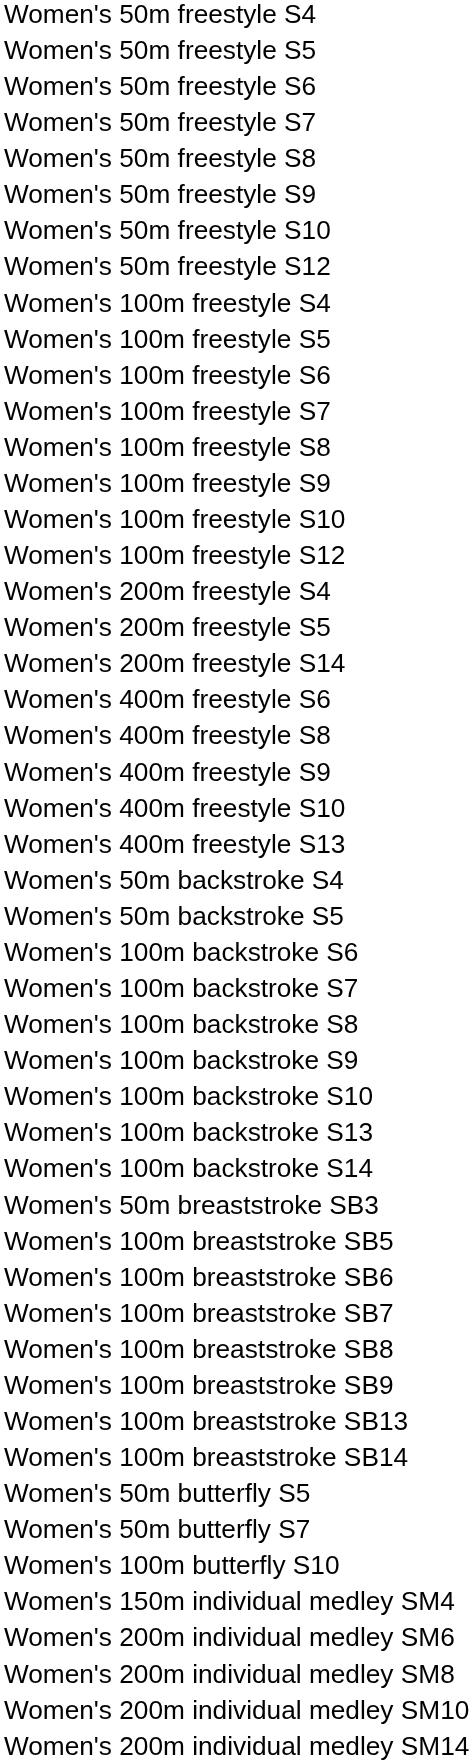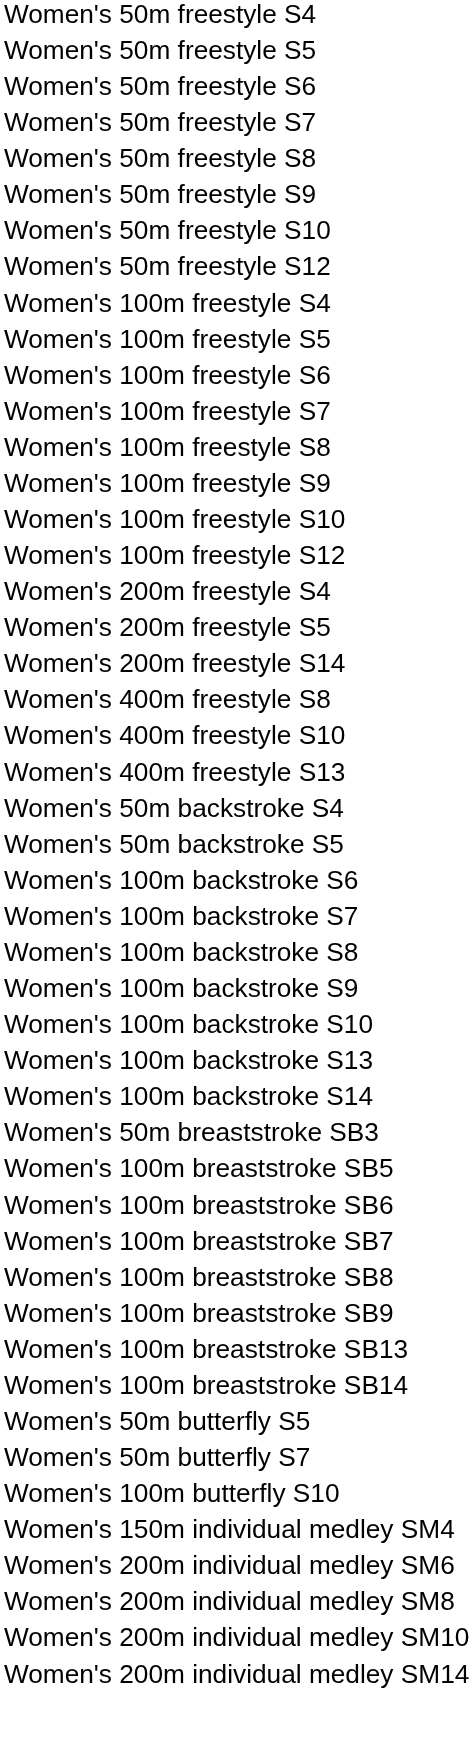 <table>
 <tr>
 <td>Women's 50m freestyle S4<br></td>
 <td></td>
 <td></td>
 <td></td>
 </tr>
 <tr>
 <td>Women's 50m freestyle S5<br></td>
 <td></td>
 <td></td>
 <td></td>
 </tr>
 <tr>
 <td>Women's 50m freestyle S6<br></td>
 <td></td>
 <td></td>
 <td></td>
 </tr>
 <tr>
 <td>Women's 50m freestyle S7<br></td>
 <td></td>
 <td></td>
 <td></td>
 </tr>
 <tr>
 <td>Women's 50m freestyle S8<br></td>
 <td></td>
 <td></td>
 <td></td>
 </tr>
 <tr>
 <td>Women's 50m freestyle S9<br></td>
 <td></td>
 <td></td>
 <td></td>
 </tr>
 <tr>
 <td>Women's 50m freestyle S10<br></td>
 <td></td>
 <td></td>
 <td></td>
 </tr>
 <tr>
 <td>Women's 50m freestyle S12<br></td>
 <td></td>
 <td></td>
 <td></td>
 </tr>
 <tr>
 <td>Women's 100m freestyle S4<br></td>
 <td></td>
 <td></td>
 <td></td>
 </tr>
 <tr>
 <td>Women's 100m freestyle S5<br></td>
 <td></td>
 <td></td>
 <td></td>
 </tr>
 <tr>
 <td>Women's 100m freestyle S6<br></td>
 <td></td>
 <td></td>
 <td></td>
 </tr>
 <tr>
 <td>Women's 100m freestyle S7<br></td>
 <td></td>
 <td></td>
 <td></td>
 </tr>
 <tr>
 <td>Women's 100m freestyle S8<br></td>
 <td></td>
 <td></td>
 <td></td>
 </tr>
 <tr>
 <td>Women's 100m freestyle S9<br></td>
 <td></td>
 <td></td>
 <td></td>
 </tr>
 <tr>
 <td>Women's 100m freestyle S10<br></td>
 <td></td>
 <td></td>
 <td></td>
 </tr>
 <tr>
 <td>Women's 100m freestyle S12<br></td>
 <td></td>
 <td></td>
 <td></td>
 </tr>
 <tr>
 <td>Women's 200m freestyle S4<br></td>
 <td></td>
 <td></td>
 <td></td>
 </tr>
 <tr>
 <td>Women's 200m freestyle S5<br></td>
 <td></td>
 <td></td>
 <td></td>
 </tr>
 <tr>
 <td>Women's 200m freestyle S14<br></td>
 <td></td>
 <td></td>
 <td></td>
 </tr>
 <tr>
-<td>Women's 400m freestyle S6<br></td>
-<td></td>
-<td></td>
-<td></td>
-</tr>
-<tr>
 <td>Women's 400m freestyle S8<br></td>
-<td></td>
-<td></td>
-<td></td>
-</tr>
-<tr>
-<td>Women's 400m freestyle S9<br></td>
 <td></td>
 <td></td>
 <td></td>
 </tr>
 <tr>
 <td>Women's 400m freestyle S10<br></td>
 <td></td>
 <td></td>
 <td></td>
 </tr>
 <tr>
 <td>Women's 400m freestyle S13<br></td>
 <td></td>
 <td></td>
 <td></td>
 </tr>
 <tr>
 <td>Women's 50m backstroke S4<br></td>
 <td></td>
 <td></td>
 <td></td>
 </tr>
 <tr>
 <td>Women's 50m backstroke S5<br></td>
 <td></td>
 <td></td>
 <td></td>
 </tr>
 <tr>
 <td>Women's 100m backstroke S6<br></td>
 <td></td>
 <td></td>
 <td></td>
 </tr>
 <tr>
 <td>Women's 100m backstroke S7<br></td>
 <td></td>
 <td></td>
 <td></td>
 </tr>
 <tr>
 <td>Women's 100m backstroke S8<br></td>
 <td></td>
 <td></td>
 <td></td>
 </tr>
 <tr>
 <td>Women's 100m backstroke S9<br></td>
 <td></td>
 <td></td>
 <td></td>
 </tr>
 <tr>
 <td>Women's 100m backstroke S10<br></td>
 <td></td>
 <td></td>
 <td></td>
 </tr>
 <tr>
 <td>Women's 100m backstroke S13<br></td>
 <td></td>
 <td></td>
 <td></td>
 </tr>
 <tr>
 <td>Women's 100m backstroke S14<br></td>
 <td></td>
 <td></td>
 <td></td>
 </tr>
 <tr>
 <td>Women's 50m breaststroke SB3<br></td>
 <td></td>
 <td></td>
 <td></td>
 </tr>
 <tr>
 <td>Women's 100m breaststroke SB5<br></td>
 <td></td>
 <td></td>
 <td></td>
 </tr>
 <tr>
 <td>Women's 100m breaststroke SB6<br></td>
 <td></td>
 <td></td>
 <td></td>
 </tr>
 <tr>
 <td>Women's 100m breaststroke SB7<br></td>
 <td></td>
 <td></td>
 <td></td>
 </tr>
 <tr>
 <td>Women's 100m breaststroke SB8<br></td>
 <td></td>
 <td></td>
 <td></td>
 </tr>
 <tr>
 <td>Women's 100m breaststroke SB9<br></td>
 <td></td>
 <td></td>
 <td></td>
 </tr>
 <tr>
 <td>Women's 100m breaststroke SB13<br></td>
 <td></td>
 <td></td>
 <td></td>
 </tr>
 <tr>
 <td>Women's 100m breaststroke SB14<br></td>
 <td></td>
 <td></td>
 <td></td>
 </tr>
 <tr>
 <td>Women's 50m butterfly S5<br></td>
 <td></td>
 <td></td>
 <td></td>
 </tr>
 <tr>
 <td>Women's 50m butterfly S7<br></td>
 <td></td>
 <td></td>
 <td></td>
 </tr>
 <tr>
 <td>Women's 100m butterfly S10<br></td>
 <td></td>
 <td></td>
 <td></td>
 </tr>
 <tr>
 <td>Women's 150m individual medley SM4<br></td>
 <td></td>
 <td></td>
 <td></td>
 </tr>
 <tr>
 <td>Women's 200m individual medley SM6<br></td>
 <td></td>
 <td></td>
 <td></td>
 </tr>
 <tr>
 <td>Women's 200m individual medley SM8<br></td>
 <td></td>
 <td></td>
 <td></td>
 </tr>
 <tr>
 <td>Women's 200m individual medley SM10<br></td>
 <td></td>
 <td></td>
 <td></td>
 </tr>
 <tr>
 <td>Women's 200m individual medley SM14<br></td>
 <td></td>
 <td></td>
 <td></td>
 </tr>
 </table>
